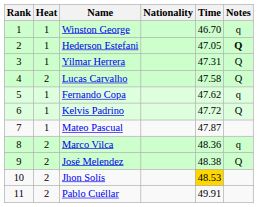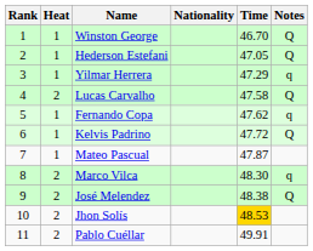 <table class="wikitable sortable" style="text-align:center">
 <tr>
 <th>Rank</th>
 <th>Heat</th>
 <th>Name</th>
 <th>Nationality</th>
 <th>Time</th>
 <th>Notes</th>
 </tr>
 <tr bgcolor=ccffcc>
 <td>1</td>
 <td>1</td>
 <td align=left><a href='#'>Winston George</a></td>
 <td align=left></td>
 <td>46.70</td>
-<td>q</td>
+<td>Q</td>
 </tr>
 <tr bgcolor=ccffcc>
 <td>2</td>
 <td>1</td>
 <td align=left><a href='#'>Hederson Estefani</a></td>
 <td align=left></td>
 <td>47.05</td>
-<td><strong>Q</strong></td>
+<td>Q</td>
 </tr>
 <tr bgcolor=ccffcc>
 <td>3</td>
 <td>1</td>
 <td align=left><a href='#'>Yilmar Herrera</a></td>
 <td align=left></td>
-<td>47.31</td>
-<td>Q</td>
+<td>47.29</td>
+<td>q</td>
 </tr>
 <tr bgcolor=ccffcc>
 <td>4</td>
 <td>2</td>
 <td align=left><a href='#'>Lucas Carvalho</a></td>
 <td align=left></td>
 <td>47.58</td>
 <td>Q</td>
 </tr>
 <tr bgcolor=ddffdd>
 <td>5</td>
 <td>1</td>
 <td align=left><a href='#'>Fernando Copa</a></td>
 <td align=left></td>
 <td>47.62</td>
 <td>q</td>
 </tr>
 <tr bgcolor=ddffdd>
 <td>6</td>
 <td>1</td>
 <td align=left><a href='#'>Kelvis Padrino</a></td>
 <td align=left></td>
 <td>47.72</td>
 <td>Q</td>
 </tr>
 <tr>
 <td>7</td>
 <td>1</td>
 <td align=left><a href='#'>Mateo Pascual</a></td>
 <td align=left></td>
 <td>47.87</td>
 <td></td>
 </tr>
 <tr bgcolor=ccffcc>
 <td>8</td>
 <td>2</td>
 <td align=left><a href='#'>Marco Vilca</a></td>
 <td align=left></td>
-<td>48.36</td>
+<td>48.30</td>
 <td>q</td>
 </tr>
 <tr bgcolor=ccffcc>
 <td>9</td>
 <td>2</td>
 <td align=left><a href='#'>José Melendez</a></td>
 <td align=left></td>
 <td>48.38</td>
 <td>Q</td>
 </tr>
 <tr>
 <td>10</td>
 <td>2</td>
 <td align=left><a href='#'>Jhon Solís</a></td>
 <td align=left></td>
 <td style="background: gold;">48.53</td>
 <td></td>
 </tr>
 <tr>
 <td>11</td>
 <td>2</td>
 <td align=left><a href='#'>Pablo Cuéllar</a></td>
 <td align=left></td>
 <td>49.91</td>
 <td></td>
 </tr>
 </table>
